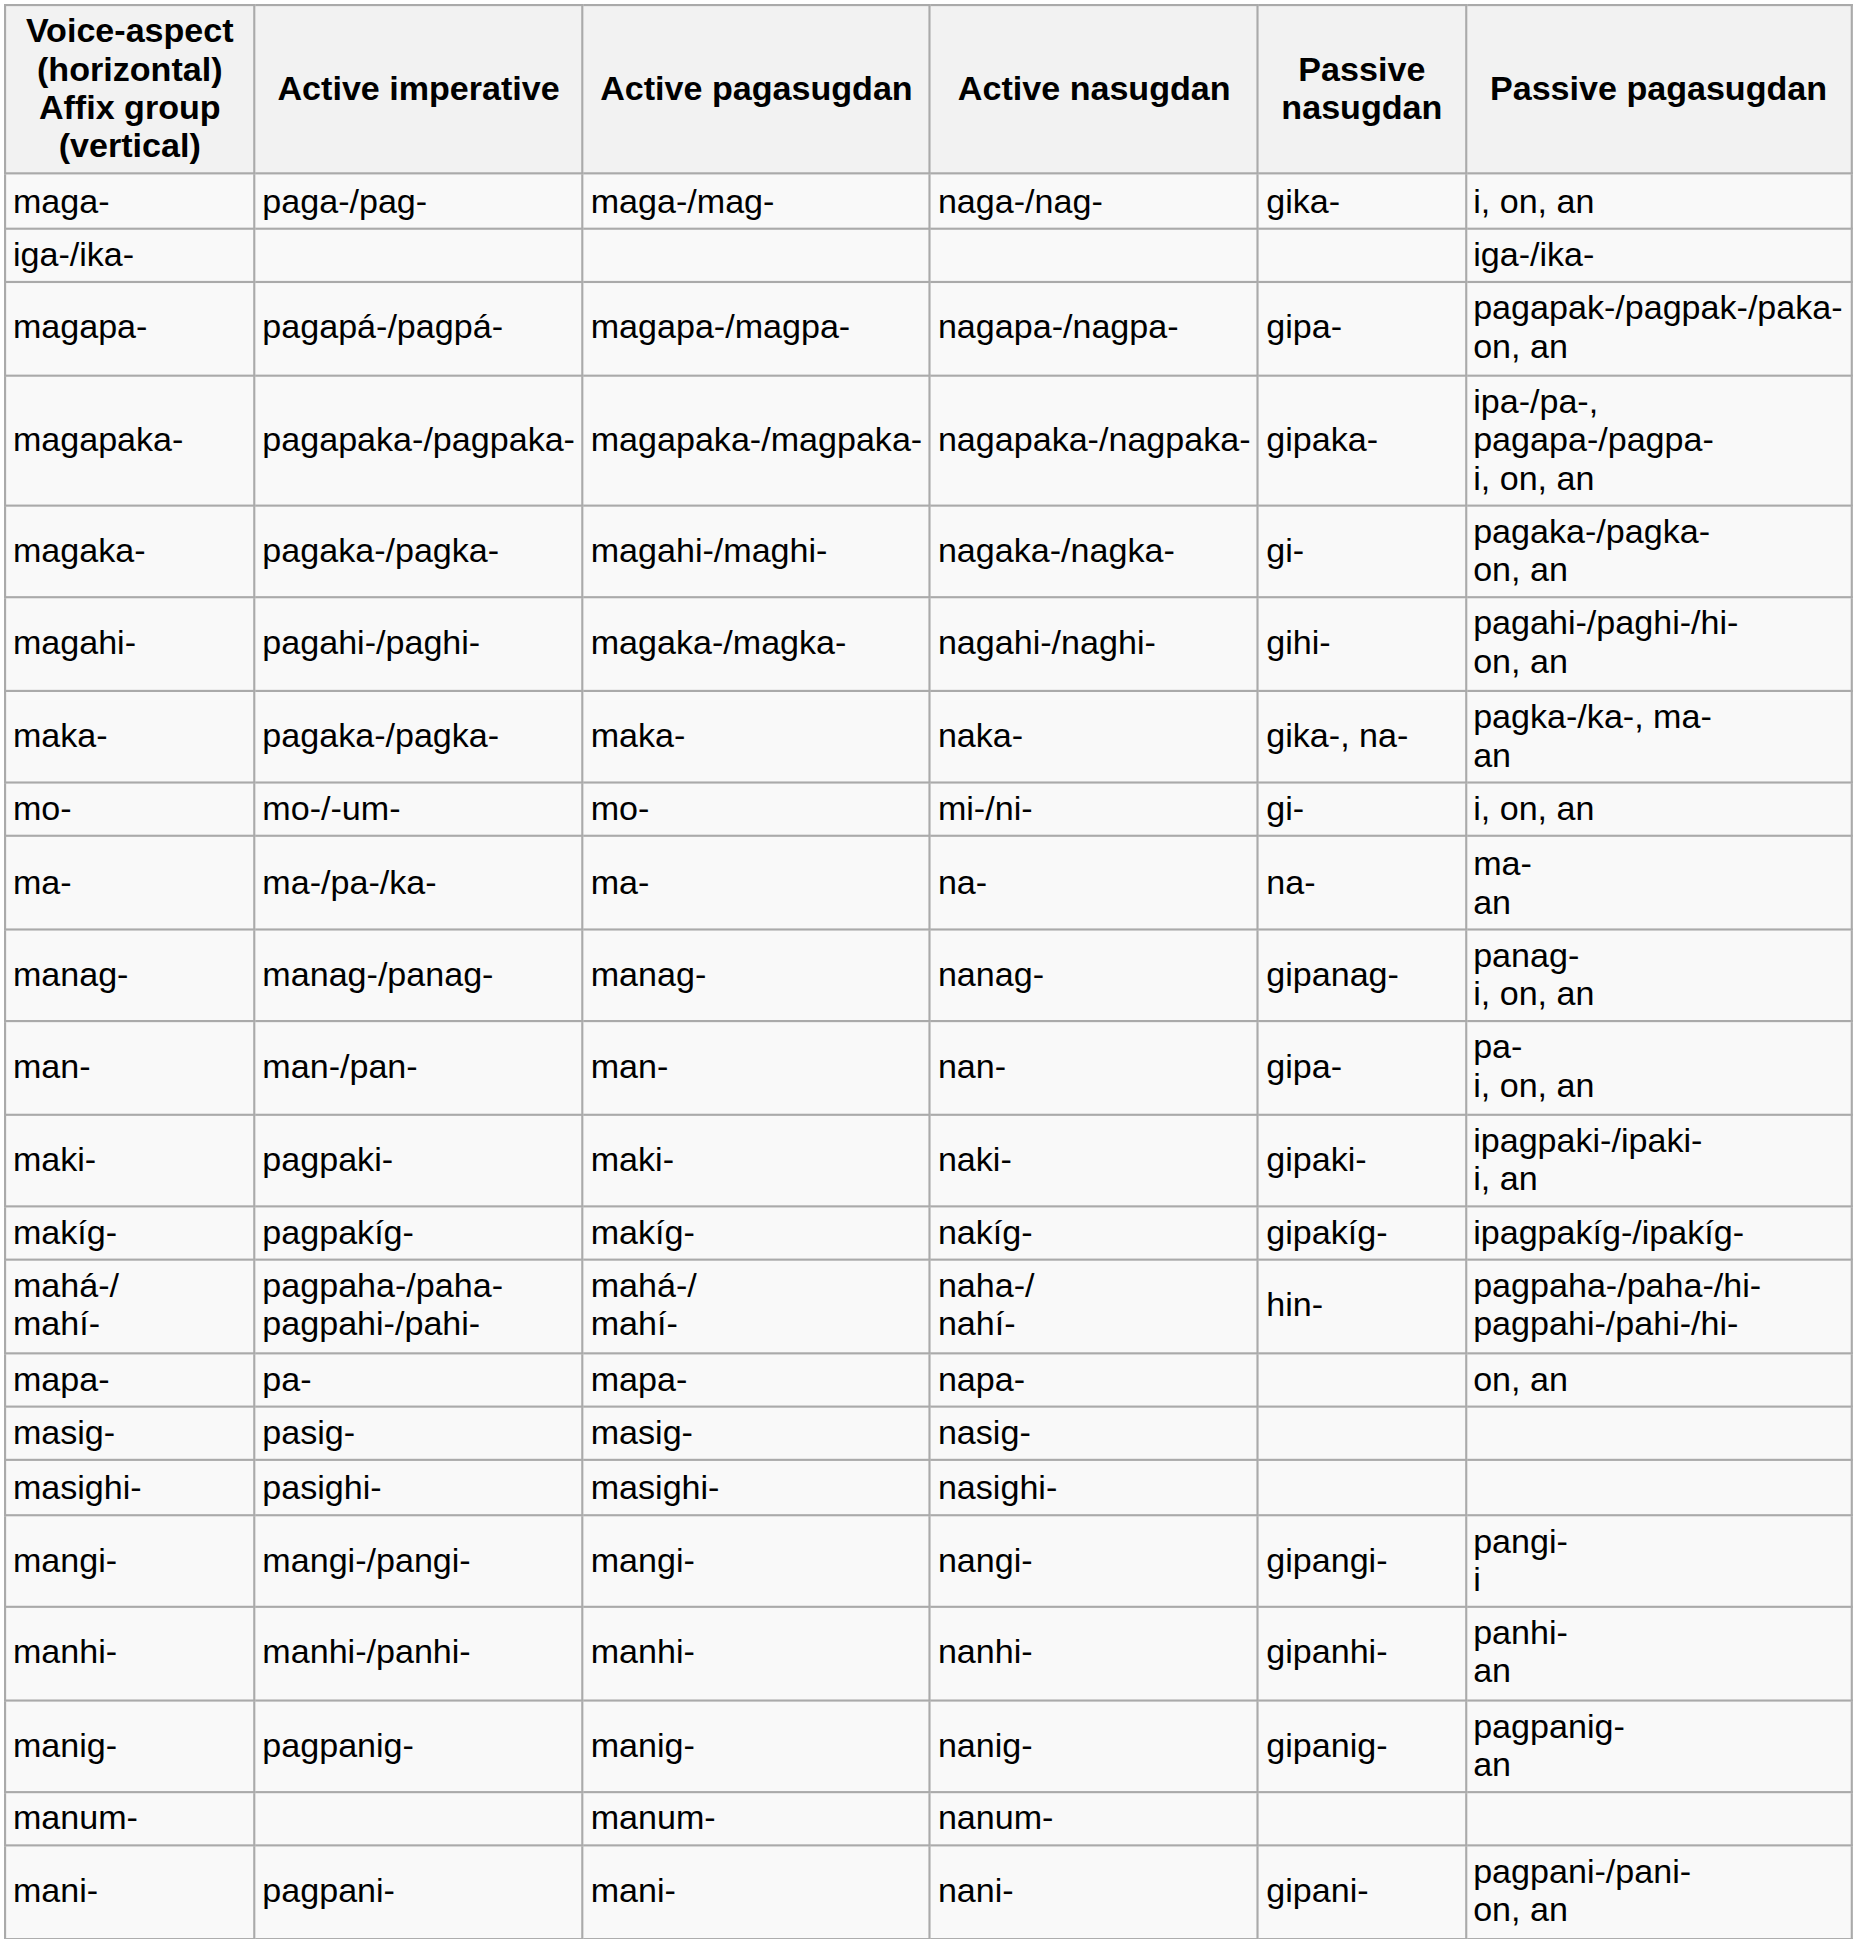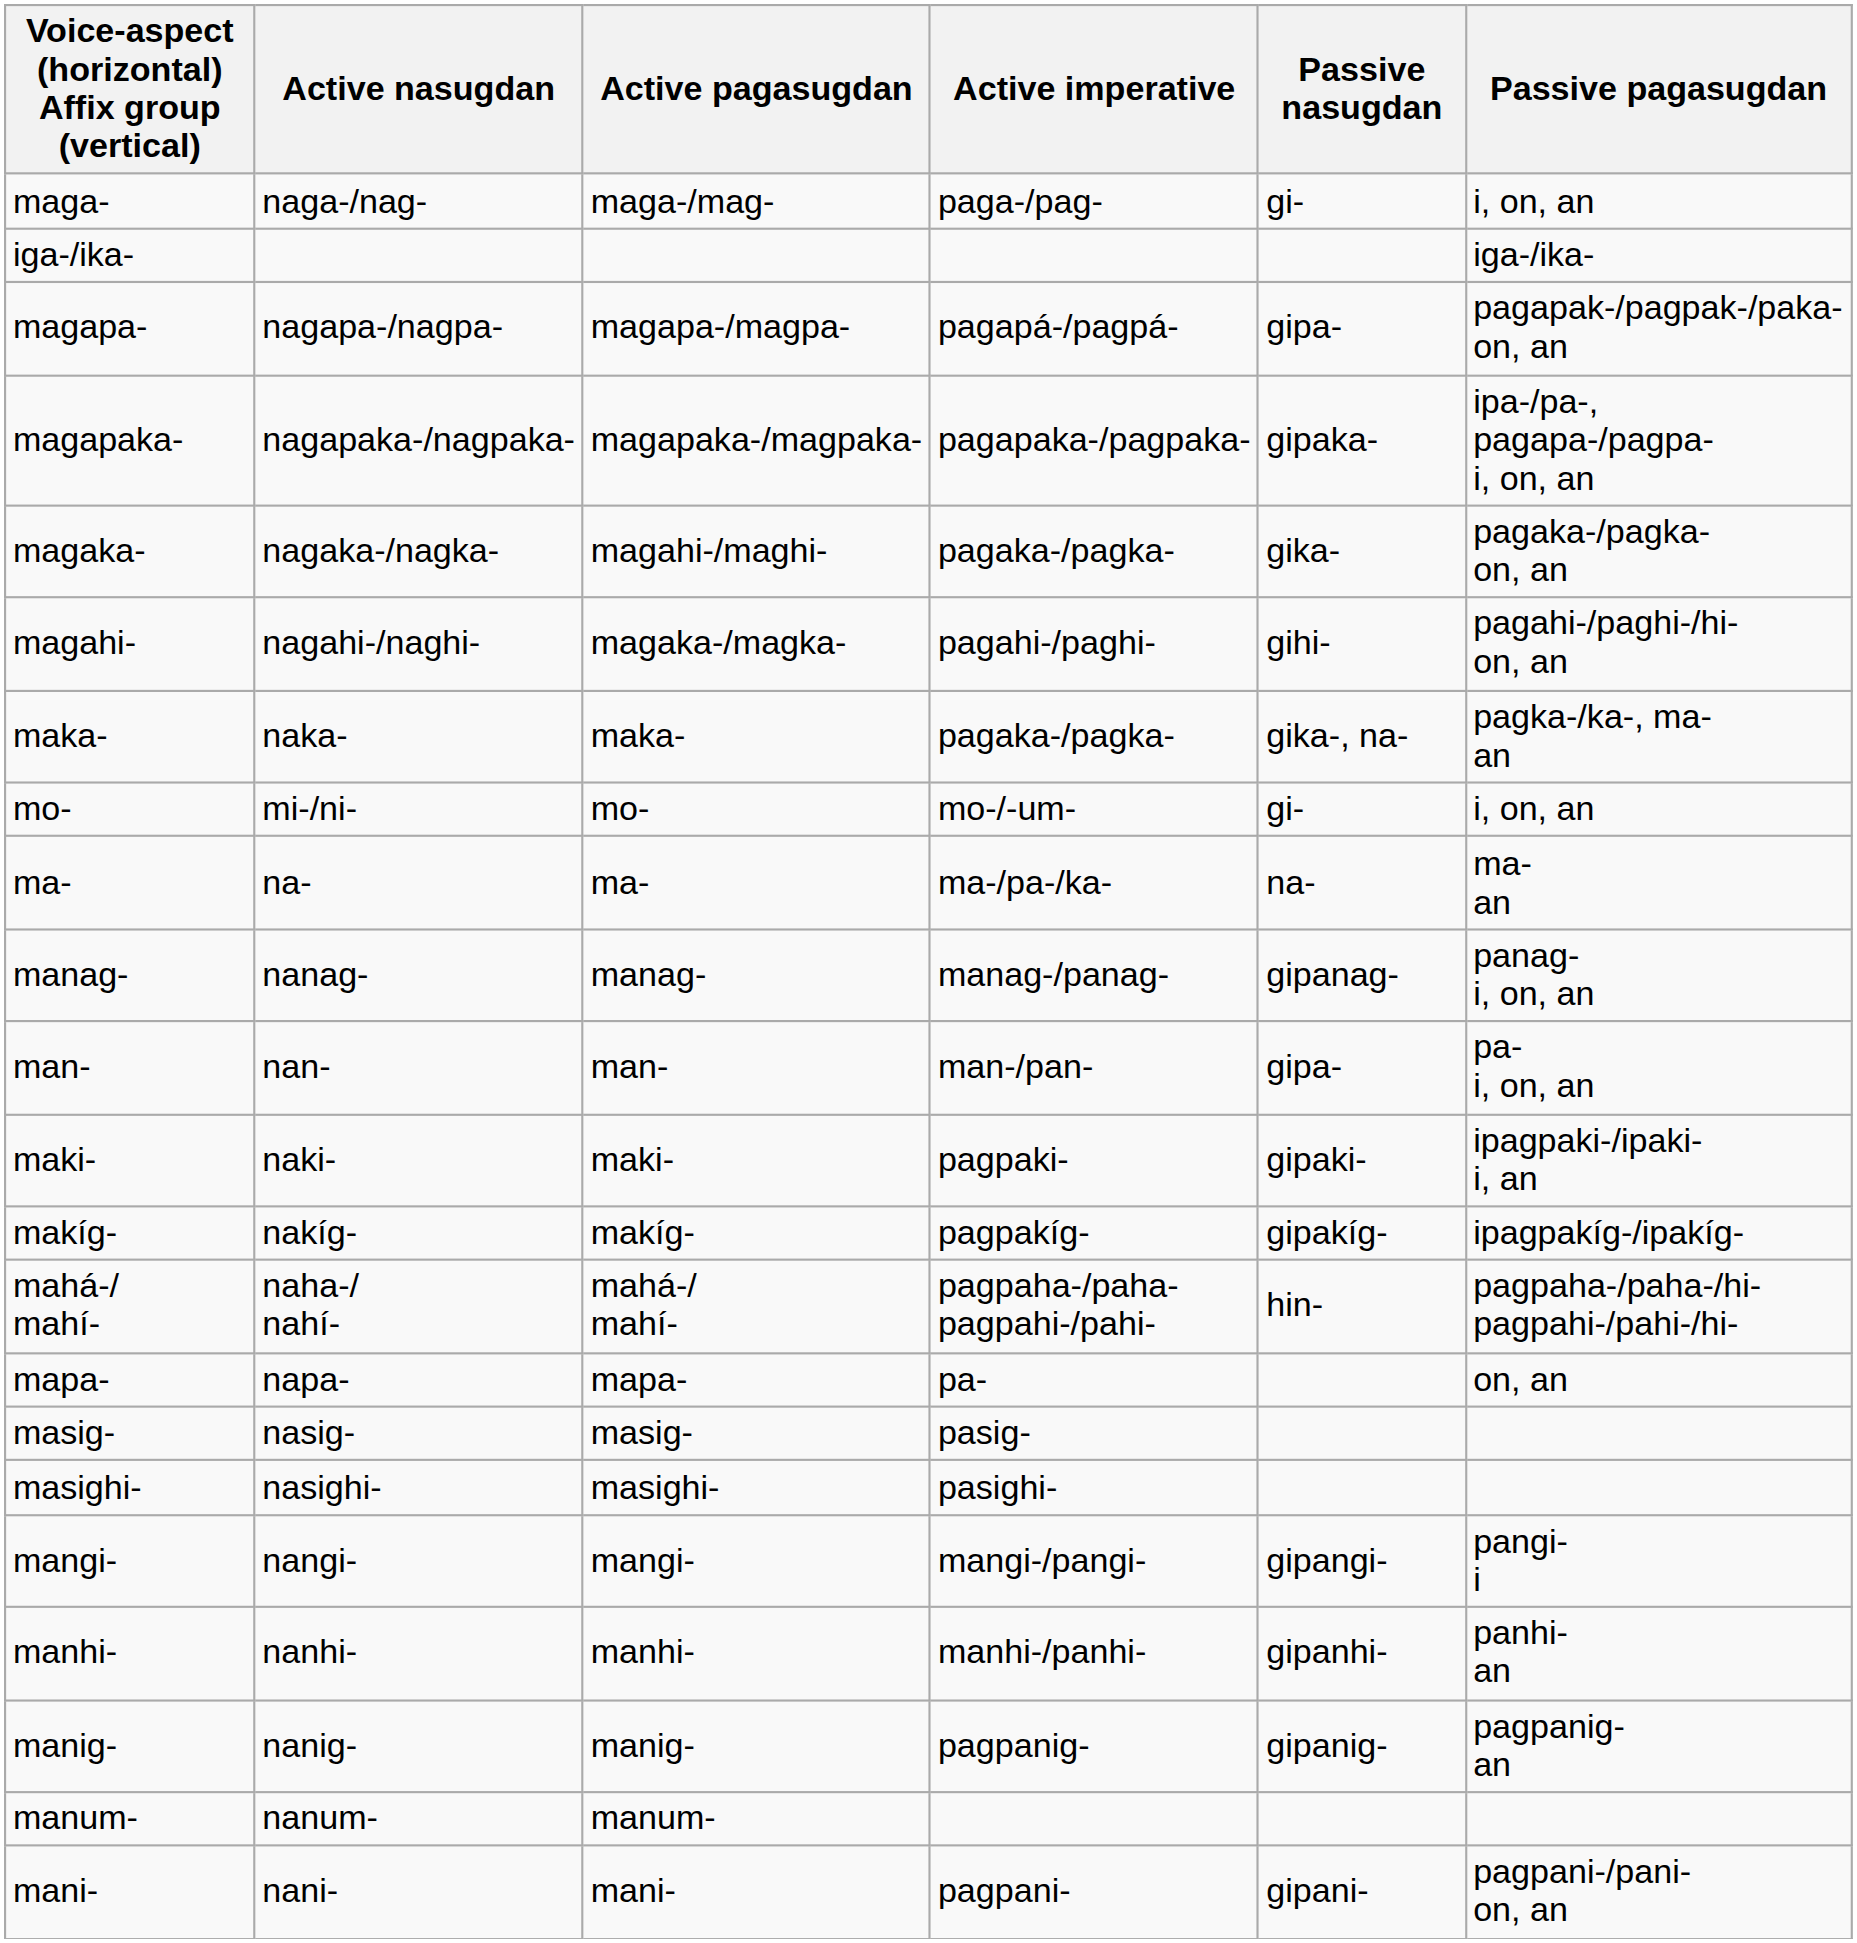 <table class="wikitable">
 <tr>
 <th>Voice-aspect (horizontal)<br>Affix group (vertical)</th>
+<th>Active nasugdan</th>
+<th>Active pagasugdan</th>
 <th>Active imperative</th>
-<th>Active pagasugdan</th>
-<th>Active nasugdan</th>
 <th>Passive nasugdan</th>
 <th>Passive pagasugdan</th>
 </tr>
 <tr>
 <td>maga-</td>
+<td>naga-/nag-</td>
+<td>maga-/mag-</td>
 <td>paga-/pag-</td>
-<td>maga-/mag-</td>
-<td>naga-/nag-</td>
-<td>gika-</td>
+<td>gi-</td>
 <td>i, on, an</td>
 </tr>
 <tr>
 <td>iga-/ika-</td>
 <td></td>
 <td></td>
 <td></td>
 <td></td>
 <td>iga-/ika-</td>
 </tr>
 <tr>
 <td>magapa-</td>
+<td>nagapa-/nagpa-</td>
+<td>magapa-/magpa-</td>
 <td>pagapá-/pagpá-</td>
-<td>magapa-/magpa-</td>
-<td>nagapa-/nagpa-</td>
 <td>gipa-</td>
 <td>pagapak-/pagpak-/paka-<br>on, an</td>
 </tr>
 <tr>
 <td>magapaka-</td>
+<td>nagapaka-/nagpaka-</td>
+<td>magapaka-/magpaka-</td>
 <td>pagapaka-/pagpaka-</td>
-<td>magapaka-/magpaka-</td>
-<td>nagapaka-/nagpaka-</td>
 <td>gipaka-</td>
 <td>ipa-/pa-, pagapa-/pagpa-<br>i, on, an</td>
 </tr>
 <tr>
 <td>magaka-</td>
+<td>nagaka-/nagka-</td>
+<td>magahi-/maghi-</td>
 <td>pagaka-/pagka-</td>
-<td>magahi-/maghi-</td>
-<td>nagaka-/nagka-</td>
-<td>gi-</td>
+<td>gika-</td>
 <td>pagaka-/pagka-<br>on, an</td>
 </tr>
 <tr>
 <td>magahi-</td>
+<td>nagahi-/naghi-</td>
+<td>magaka-/magka-</td>
 <td>pagahi-/paghi-</td>
-<td>magaka-/magka-</td>
-<td>nagahi-/naghi-</td>
 <td>gihi-</td>
 <td>pagahi-/paghi-/hi-<br>on, an</td>
 </tr>
 <tr>
 <td>maka-</td>
+<td>naka-</td>
+<td>maka-</td>
 <td>pagaka-/pagka-</td>
-<td>maka-</td>
-<td>naka-</td>
 <td>gika-, na-</td>
 <td>pagka-/ka-, ma-<br>an</td>
 </tr>
 <tr>
 <td>mo-</td>
+<td>mi-/ni-</td>
+<td>mo-</td>
 <td>mo-/-um-</td>
-<td>mo-</td>
-<td>mi-/ni-</td>
 <td>gi-</td>
 <td>i, on, an</td>
 </tr>
 <tr>
 <td>ma-</td>
+<td>na-</td>
+<td>ma-</td>
 <td>ma-/pa-/ka-</td>
-<td>ma-</td>
-<td>na-</td>
 <td>na-</td>
 <td>ma-<br>an</td>
 </tr>
 <tr>
 <td>manag-</td>
+<td>nanag-</td>
+<td>manag-</td>
 <td>manag-/panag-</td>
-<td>manag-</td>
-<td>nanag-</td>
 <td>gipanag-</td>
 <td>panag-<br>i, on, an</td>
 </tr>
 <tr>
 <td>man-</td>
+<td>nan-</td>
+<td>man-</td>
 <td>man-/pan-</td>
-<td>man-</td>
-<td>nan-</td>
 <td>gipa-</td>
 <td>pa-<br>i, on, an</td>
 </tr>
 <tr>
 <td>maki-</td>
+<td>naki-</td>
+<td>maki-</td>
 <td>pagpaki-</td>
-<td>maki-</td>
-<td>naki-</td>
 <td>gipaki-</td>
 <td>ipagpaki-/ipaki-<br>i, an</td>
 </tr>
 <tr>
 <td>makíg-</td>
+<td>nakíg-</td>
+<td>makíg-</td>
 <td>pagpakíg-</td>
-<td>makíg-</td>
-<td>nakíg-</td>
 <td>gipakíg-</td>
 <td>ipagpakíg-/ipakíg-</td>
 </tr>
 <tr>
 <td>mahá-/<br>mahí-</td>
+<td>naha-/<br>nahí-</td>
+<td>mahá-/<br>mahí-</td>
 <td>pagpaha-/paha-<br>pagpahi-/pahi-</td>
-<td>mahá-/<br>mahí-</td>
-<td>naha-/<br>nahí-</td>
 <td>hin-</td>
 <td>pagpaha-/paha-/hi-<br>pagpahi-/pahi-/hi-</td>
 </tr>
 <tr>
 <td>mapa-</td>
+<td>napa-</td>
+<td>mapa-</td>
 <td>pa-</td>
-<td>mapa-</td>
-<td>napa-</td>
 <td></td>
 <td>on, an</td>
 </tr>
 <tr>
 <td>masig-</td>
+<td>nasig-</td>
+<td>masig-</td>
 <td>pasig-</td>
-<td>masig-</td>
-<td>nasig-</td>
 <td></td>
 <td></td>
 </tr>
 <tr>
 <td>masighi-</td>
+<td>nasighi-</td>
+<td>masighi-</td>
 <td>pasighi-</td>
-<td>masighi-</td>
-<td>nasighi-</td>
 <td></td>
 <td></td>
 </tr>
 <tr>
 <td>mangi-</td>
+<td>nangi-</td>
+<td>mangi-</td>
 <td>mangi-/pangi-</td>
-<td>mangi-</td>
-<td>nangi-</td>
 <td>gipangi-</td>
 <td>pangi-<br>i</td>
 </tr>
 <tr>
 <td>manhi-</td>
+<td>nanhi-</td>
+<td>manhi-</td>
 <td>manhi-/panhi-</td>
-<td>manhi-</td>
-<td>nanhi-</td>
 <td>gipanhi-</td>
 <td>panhi-<br>an</td>
 </tr>
 <tr>
 <td>manig-</td>
+<td>nanig-</td>
+<td>manig-</td>
 <td>pagpanig-</td>
-<td>manig-</td>
-<td>nanig-</td>
 <td>gipanig-</td>
 <td>pagpanig-<br>an</td>
 </tr>
 <tr>
 <td>manum-</td>
+<td>nanum-</td>
+<td>manum-</td>
 <td></td>
-<td>manum-</td>
-<td>nanum-</td>
 <td></td>
 <td></td>
 </tr>
 <tr>
 <td>mani-</td>
+<td>nani-</td>
+<td>mani-</td>
 <td>pagpani-</td>
-<td>mani-</td>
-<td>nani-</td>
 <td>gipani-</td>
 <td>pagpani-/pani-<br>on, an</td>
 </tr>
 </table>
